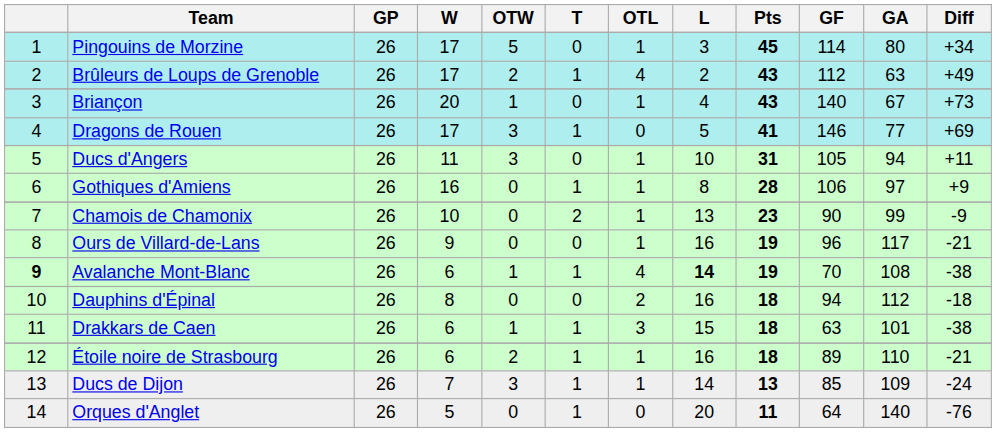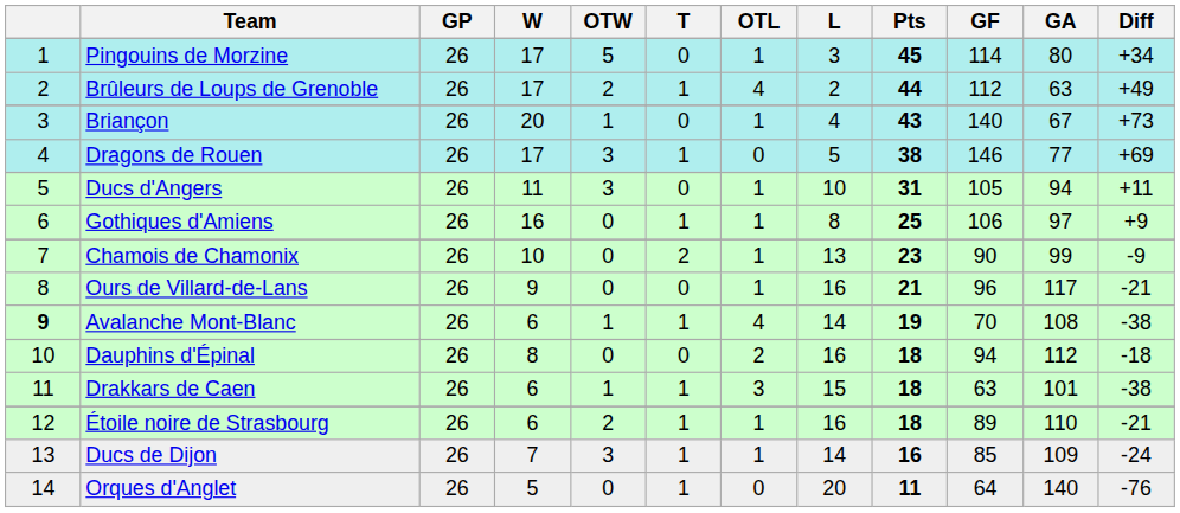 <table class="wikitable">
 <tr>
 <th width="50"></th>
 <th width="250">Team</th>
 <th width="50">GP</th>
 <th width="50">W</th>
 <th width="50">OTW</th>
 <th width="50">T</th>
 <th width="50">OTL</th>
 <th width="50">L</th>
 <th width="50"><strong>Pts</strong></th>
 <th width="50">GF</th>
 <th width="50">GA</th>
 <th width="50">Diff</th>
 </tr>
 <tr ---->
 </tr>
 <tr align="center" bgcolor="#AFEEEE">
 <td>1</td>
 <td align="left"><a href='#'>Pingouins de Morzine</a></td>
 <td>26</td>
 <td>17</td>
 <td>5</td>
 <td>0</td>
 <td>1</td>
 <td>3</td>
 <td><strong>45</strong></td>
 <td>114</td>
 <td>80</td>
 <td>+34</td>
 </tr>
 <tr bgcolor="#AFEEEE" align="center">
 <td>2</td>
 <td align="left"><a href='#'>Brûleurs de Loups de Grenoble</a></td>
 <td>26</td>
 <td>17</td>
 <td>2</td>
 <td>1</td>
 <td>4</td>
 <td>2</td>
-<td><strong>43</strong></td>
+<td><strong>44</strong></td>
 <td>112</td>
 <td>63</td>
 <td>+49</td>
 </tr>
 <tr ---->
 </tr>
 <tr align="center" bgcolor="#AFEEEE">
 <td>3</td>
 <td align="left"><a href='#'>Briançon</a></td>
 <td>26</td>
 <td>20</td>
 <td>1</td>
 <td>0</td>
 <td>1</td>
 <td>4</td>
 <td><strong>43</strong></td>
 <td>140</td>
 <td>67</td>
 <td>+73</td>
 </tr>
 <tr align="center" bgcolor="#AFEEEE">
 <td>4</td>
 <td align="left"><a href='#'>Dragons de Rouen</a></td>
 <td>26</td>
 <td>17</td>
 <td>3</td>
 <td>1</td>
 <td>0</td>
 <td>5</td>
-<td><strong>41</strong></td>
+<td><strong>38</strong></td>
 <td>146</td>
 <td>77</td>
 <td>+69</td>
 </tr>
 <tr ---->
 </tr>
 <tr align="center" bgcolor="#ccffcc">
 <td>5</td>
 <td align="left"><a href='#'>Ducs d'Angers</a></td>
 <td>26</td>
 <td>11</td>
 <td>3</td>
 <td>0</td>
 <td>1</td>
 <td>10</td>
 <td><strong>31</strong></td>
 <td>105</td>
 <td>94</td>
 <td>+11</td>
 </tr>
 <tr bgcolor="#ccffcc" align="center">
 <td>6</td>
 <td align="left"><a href='#'>Gothiques d'Amiens</a></td>
 <td>26</td>
 <td>16</td>
 <td>0</td>
 <td>1</td>
 <td>1</td>
 <td>8</td>
-<td><strong>28</strong></td>
+<td><strong>25</strong></td>
 <td>106</td>
 <td>97</td>
 <td>+9</td>
 </tr>
 <tr ---->
 </tr>
 <tr align="center" bgcolor="#ccffcc">
 <td>7</td>
 <td align="left"><a href='#'>Chamois de Chamonix</a></td>
 <td>26</td>
 <td>10</td>
 <td>0</td>
 <td>2</td>
 <td>1</td>
 <td>13</td>
 <td><strong>23</strong></td>
 <td>90</td>
 <td>99</td>
 <td>-9</td>
 </tr>
 <tr bgcolor="#ccffcc" align="center">
 <td>8</td>
 <td align="left"><a href='#'>Ours de Villard-de-Lans</a></td>
 <td>26</td>
 <td>9</td>
 <td>0</td>
 <td>0</td>
 <td>1</td>
 <td>16</td>
-<td><strong>19</strong></td>
+<td><strong>21</strong></td>
 <td>96</td>
 <td>117</td>
 <td>-21</td>
 </tr>
 <tr bgcolor="#ccffcc" align="center">
 <td><strong>9</strong></td>
 <td align="left"><a href='#'>Avalanche Mont-Blanc</a></td>
 <td>26</td>
 <td>6</td>
 <td>1</td>
 <td>1</td>
 <td>4</td>
-<td><strong>14</strong></td>
+<td>14</td>
 <td><strong>19</strong></td>
 <td>70</td>
 <td>108</td>
 <td>-38</td>
 </tr>
 <tr ---->
 </tr>
 <tr align="center" bgcolor="#ccffcc">
 <td>10</td>
 <td align="left"><a href='#'>Dauphins d'Épinal</a></td>
 <td>26</td>
 <td>8</td>
 <td>0</td>
 <td>0</td>
 <td>2</td>
 <td>16</td>
 <td><strong>18</strong></td>
 <td>94</td>
 <td>112</td>
 <td>-18</td>
 </tr>
 <tr bgcolor="#ccffcc" align="center">
 <td>11</td>
 <td align="left"><a href='#'>Drakkars de Caen</a></td>
 <td>26</td>
 <td>6</td>
 <td>1</td>
 <td>1</td>
 <td>3</td>
 <td>15</td>
 <td><strong>18</strong></td>
 <td>63</td>
 <td>101</td>
 <td>-38</td>
 </tr>
 <tr ---->
 </tr>
 <tr bgcolor="#ccffcc" align="center">
 <td>12</td>
 <td align="left"><a href='#'>Étoile noire de Strasbourg</a></td>
 <td>26</td>
 <td>6</td>
 <td>2</td>
 <td>1</td>
 <td>1</td>
 <td>16</td>
 <td><strong>18</strong></td>
 <td>89</td>
 <td>110</td>
 <td>-21</td>
 </tr>
 <tr bgcolor="#EFEFEF" align="center">
 <td>13</td>
 <td align="left"><a href='#'>Ducs de Dijon</a></td>
 <td>26</td>
 <td>7</td>
 <td>3</td>
 <td>1</td>
 <td>1</td>
 <td>14</td>
-<td><strong>13</strong></td>
+<td><strong>16</strong></td>
 <td>85</td>
 <td>109</td>
 <td>-24</td>
 </tr>
 <tr bgcolor="#EFEFEF" align="center">
 <td>14</td>
 <td align="left"><a href='#'>Orques d'Anglet</a></td>
 <td>26</td>
 <td>5</td>
 <td>0</td>
 <td>1</td>
 <td>0</td>
 <td>20</td>
 <td><strong>11</strong></td>
 <td>64</td>
 <td>140</td>
 <td>-76</td>
 </tr>
 </table>
